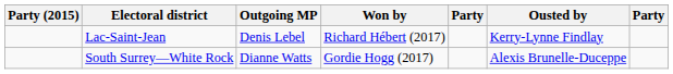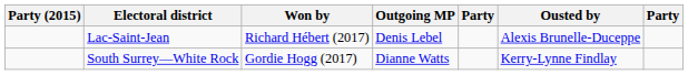 <table class="wikitable">
 <tr>
 <th>Party (2015)</th>
 <th>Electoral district</th>
+<th>Won by</th>
 <th>Outgoing MP</th>
-<th>Won by</th>
 <th>Party</th>
 <th>Ousted by</th>
 <th>Party</th>
 </tr>
 <tr>
 <td></td>
 <td><a href='#'>Lac-Saint-Jean</a></td>
+<td><a href='#'>Richard Hébert</a> (2017)</td>
 <td><a href='#'>Denis Lebel</a></td>
-<td><a href='#'>Richard Hébert</a> (2017)</td>
 <td></td>
-<td><a href='#'>Kerry-Lynne Findlay</a></td>
+<td><a href='#'>Alexis Brunelle-Duceppe</a></td>
 <td></td>
 </tr>
 <tr>
 <td></td>
 <td><a href='#'>South Surrey—White Rock</a></td>
+<td><a href='#'>Gordie Hogg</a> (2017)</td>
 <td><a href='#'>Dianne Watts</a></td>
-<td><a href='#'>Gordie Hogg</a> (2017)</td>
 <td></td>
-<td><a href='#'>Alexis Brunelle-Duceppe</a></td>
+<td><a href='#'>Kerry-Lynne Findlay</a></td>
 <td></td>
 </tr>
 </table>
